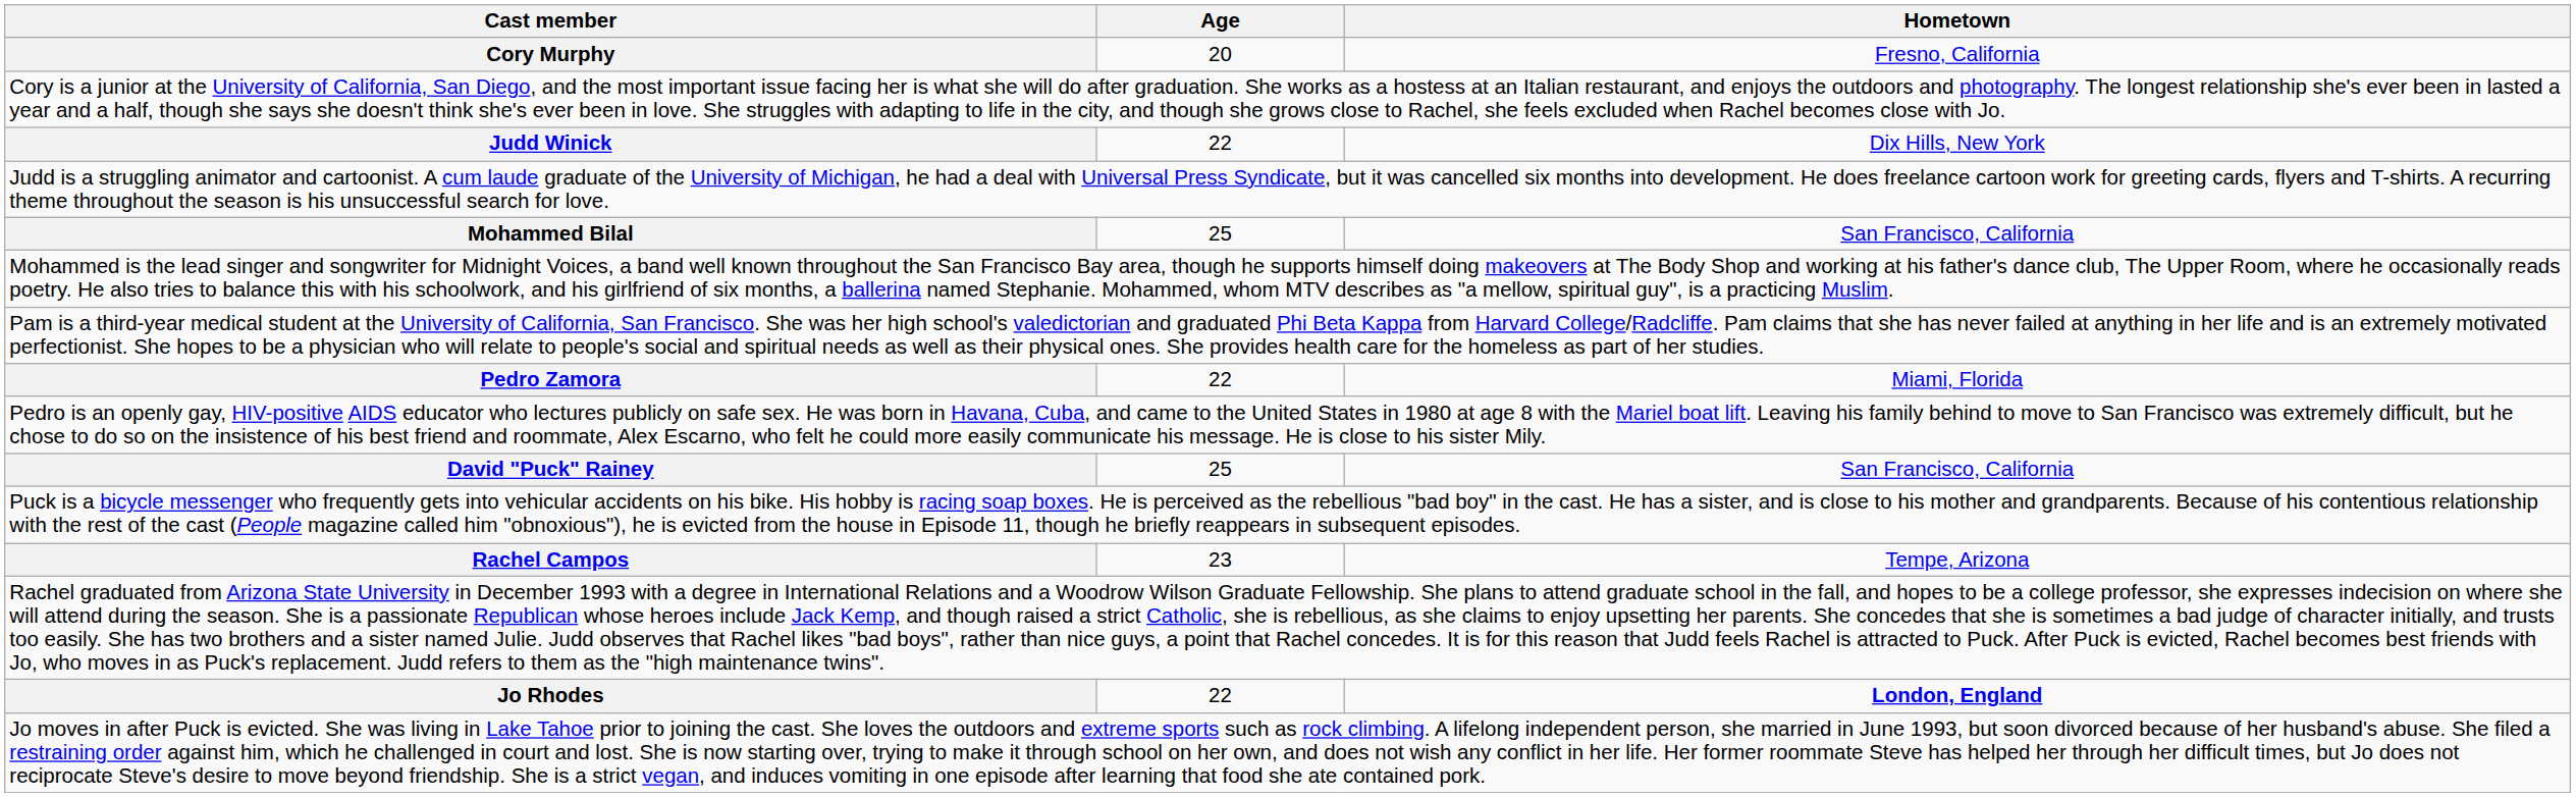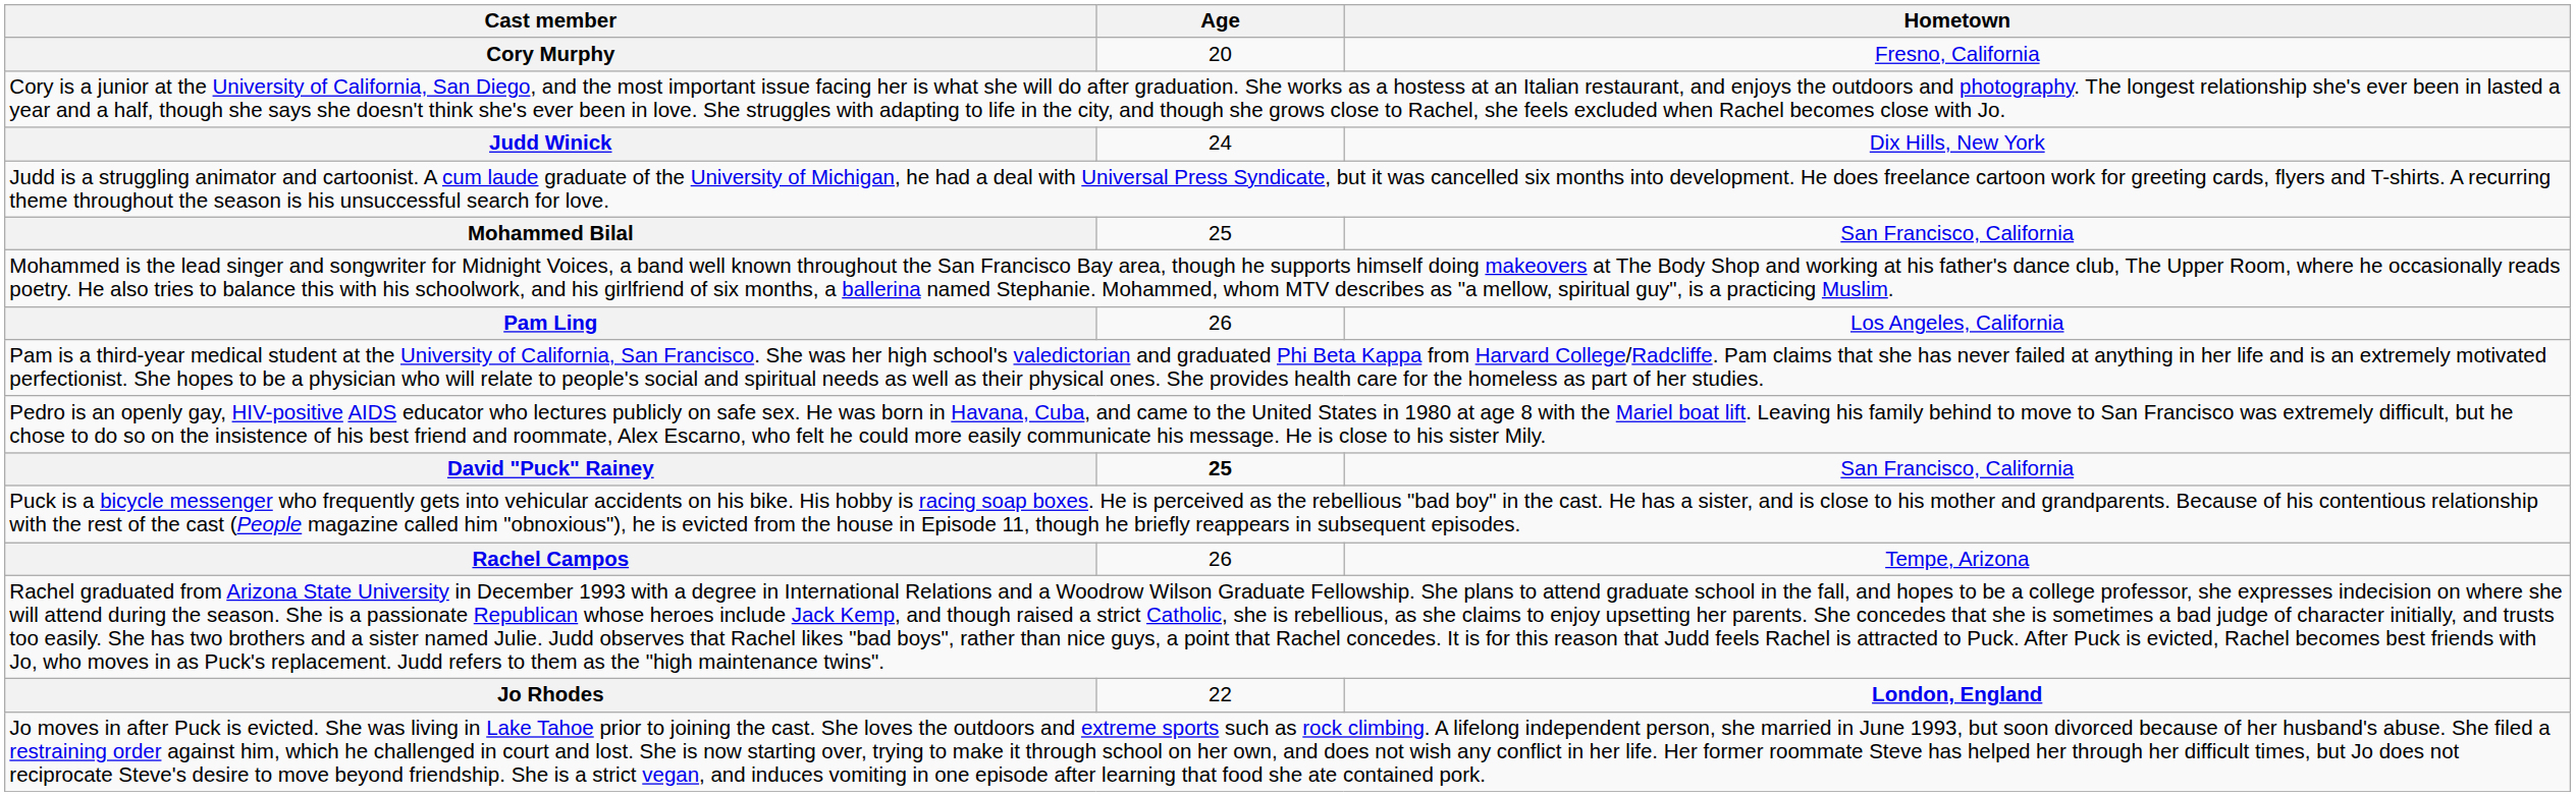 <table class="wikitable sortable" style="text-align:center;">
 <tr>
 <th scope="col">Cast member</th>
 <th scope="col">Age</th>
 <th scope="col">Hometown</th>
 </tr>
 <tr>
 <th scope="row">Cory Murphy</th>
 <td>20</td>
 <td><a href='#'>Fresno, California</a></td>
 </tr>
 <tr class="expand-child">
 <td colspan="3" align="left">Cory is a junior at the <a href='#'>University of California, San Diego</a>, and the most important issue facing her is what she will do after graduation. She works as a hostess at an Italian restaurant, and enjoys the outdoors and <a href='#'>photography</a>. The longest relationship she's ever been in lasted a year and a half, though she says she doesn't think she's ever been in love. She struggles with adapting to life in the city, and though she grows close to Rachel, she feels excluded when Rachel becomes close with Jo.</td>
 </tr>
 <tr>
 <th scope="row"><a href='#'>Judd Winick</a></th>
-<td>22</td>
+<td>24</td>
 <td><a href='#'>Dix Hills, New York</a></td>
 </tr>
 <tr class="expand-child">
 <td colspan="3" align="left">Judd is a struggling animator and cartoonist. A <a href='#'>cum laude</a> graduate of the <a href='#'>University of Michigan</a>, he had a deal with <a href='#'>Universal Press Syndicate</a>, but it was cancelled six months into development. He does freelance cartoon work for greeting cards, flyers and T-shirts. A recurring theme throughout the season is his unsuccessful search for love.</td>
 </tr>
 <tr>
 <th scope="row">Mohammed Bilal</th>
 <td>25</td>
 <td><a href='#'>San Francisco, California</a></td>
 </tr>
 <tr class="expand-child">
 <td colspan="3" align="left">Mohammed is the lead singer and songwriter for Midnight Voices, a band well known throughout the San Francisco Bay area, though he supports himself doing <a href='#'>makeovers</a> at The Body Shop and working at his father's dance club, The Upper Room, where he occasionally reads poetry. He also tries to balance this with his schoolwork, and his girlfriend of six months, a <a href='#'>ballerina</a> named Stephanie. Mohammed, whom MTV describes as "a mellow, spiritual guy", is a practicing <a href='#'>Muslim</a>.</td>
 </tr>
+<tr>
+<th scope="row"><a href='#'>Pam Ling</a></th>
+<td>26</td>
+<td><a href='#'>Los Angeles, California</a></td>
+</tr>
 <tr class="expand-child">
 <td colspan="3" align="left">Pam is a third-year medical student at the <a href='#'>University of California, San Francisco</a>. She was her high school's <a href='#'>valedictorian</a> and graduated <a href='#'>Phi Beta Kappa</a> from <a href='#'>Harvard College</a>/<a href='#'>Radcliffe</a>. Pam claims that she has never failed at anything in her life and is an extremely motivated perfectionist. She hopes to be a physician who will relate to people's social and spiritual needs as well as their physical ones. She provides health care for the homeless as part of her studies.</td>
-</tr>
-<tr>
-<th scope="row"><a href='#'>Pedro Zamora</a></th>
-<td>22</td>
-<td><a href='#'>Miami, Florida</a></td>
 </tr>
 <tr class="expand-child">
 <td colspan="3" align="left">Pedro is an openly gay, <a href='#'>HIV-positive</a> <a href='#'>AIDS</a> educator who lectures publicly on safe sex. He was born in <a href='#'>Havana, Cuba</a>, and came to the United States in 1980 at age 8 with the <a href='#'>Mariel boat lift</a>. Leaving his family behind to move to San Francisco was extremely difficult, but he chose to do so on the insistence of his best friend and roommate, Alex Escarno, who felt he could more easily communicate his message. He is close to his sister Mily.</td>
 </tr>
 <tr>
 <th scope="row" style="white-space:nowrap;"><a href='#'>David "Puck" Rainey</a></th>
-<td>25</td>
+<td><strong>25</strong></td>
 <td style="white-space:nowrap;"><a href='#'>San Francisco, California</a></td>
 </tr>
 <tr class="expand-child">
 <td colspan="3" align="left">Puck is a <a href='#'>bicycle messenger</a> who frequently gets into vehicular accidents on his bike. His hobby is <a href='#'>racing soap boxes</a>. He is perceived as the rebellious "bad boy" in the cast. He has a sister, and is close to his mother and grandparents. Because of his contentious relationship with the rest of the cast (<em><a href='#'>People</a></em> magazine called him "obnoxious"), he is evicted from the house in Episode 11, though he briefly reappears in subsequent episodes.</td>
 </tr>
 <tr>
 <th scope="row"><a href='#'>Rachel Campos</a></th>
-<td>23</td>
+<td>26</td>
 <td><a href='#'>Tempe, Arizona</a></td>
 </tr>
 <tr class="expand-child">
 <td colspan="3" align="left">Rachel graduated from <a href='#'>Arizona State University</a> in December 1993 with a degree in International Relations and a Woodrow Wilson Graduate Fellowship. She plans to attend graduate school in the fall, and hopes to be a college professor, she expresses indecision on where she will attend during the season. She is a passionate <a href='#'>Republican</a> whose heroes include <a href='#'>Jack Kemp</a>, and though raised a strict <a href='#'>Catholic</a>, she is rebellious, as she claims to enjoy upsetting her parents. She concedes that she is sometimes a bad judge of character initially, and trusts too easily. She has two brothers and a sister named Julie. Judd observes that Rachel likes "bad boys", rather than nice guys, a point that Rachel concedes. It is for this reason that Judd feels Rachel is attracted to Puck. After Puck is evicted, Rachel becomes best friends with Jo, who moves in as Puck's replacement. Judd refers to them as the "high maintenance twins".</td>
 </tr>
 <tr>
 <th scope="row">Jo Rhodes</th>
 <td>22</td>
 <td><strong><a href='#'>London, England</a></strong></td>
 </tr>
 <tr class="expand-child">
 <td colspan="3" align="left">Jo moves in after Puck is evicted. She was living in <a href='#'>Lake Tahoe</a> prior to joining the cast. She loves the outdoors and <a href='#'>extreme sports</a> such as <a href='#'>rock climbing</a>. A lifelong independent person, she married in June 1993, but soon divorced because of her husband's abuse. She filed a <a href='#'>restraining order</a> against him, which he challenged in court and lost. She is now starting over, trying to make it through school on her own, and does not wish any conflict in her life. Her former roommate Steve has helped her through her difficult times, but Jo does not reciprocate Steve's desire to move beyond friendship. She is a strict <a href='#'>vegan</a>, and induces vomiting in one episode after learning that food she ate contained pork.</td>
 </tr>
 </table>
